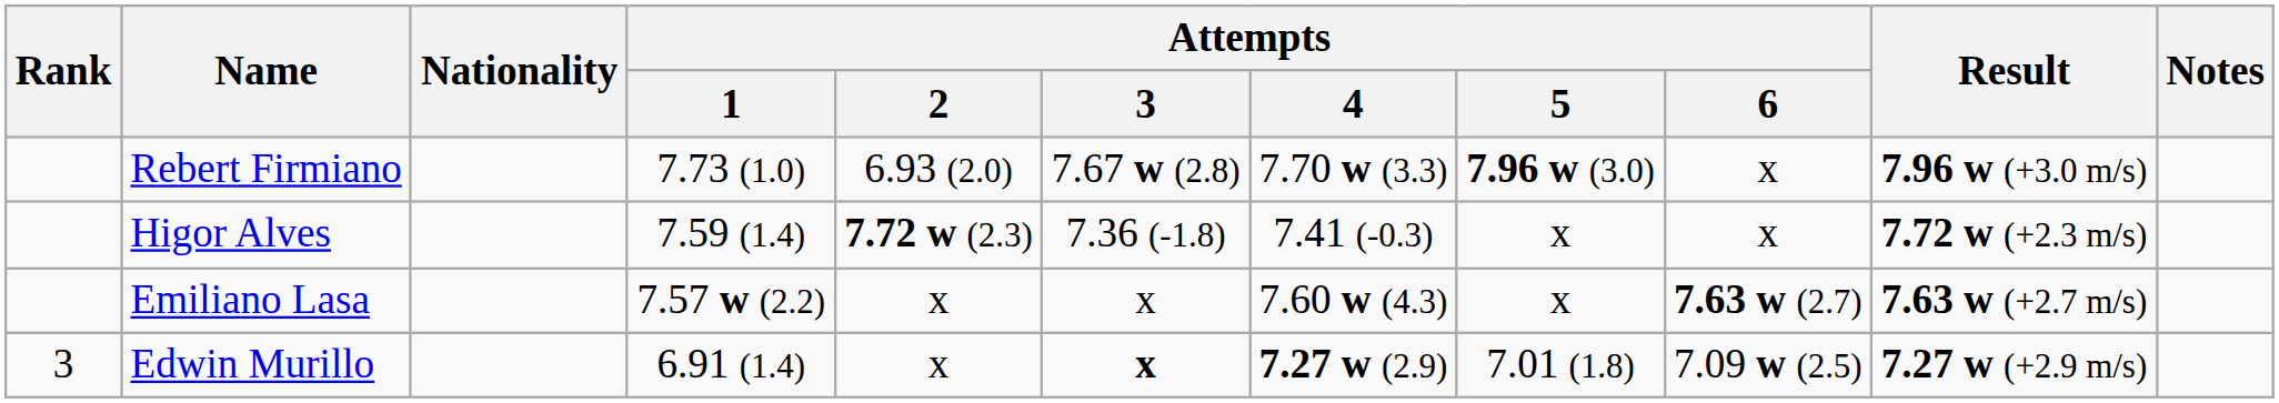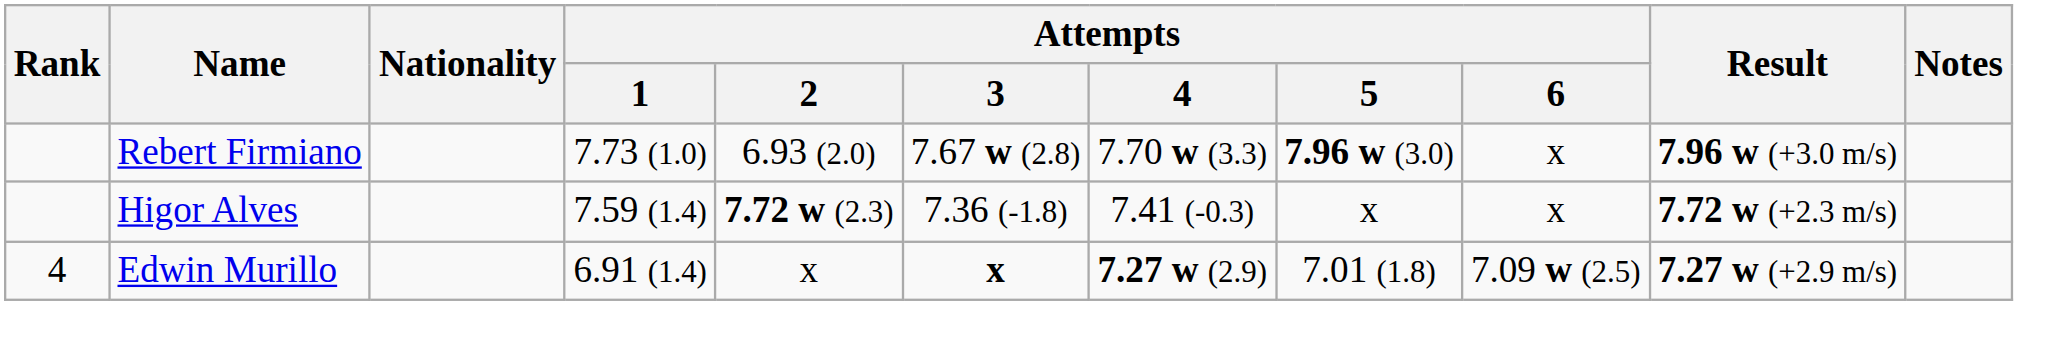 <table class="wikitable sortable" style="text-align:center">
 <tr>
 <th rowspan=2>Rank</th>
 <th rowspan=2>Name</th>
 <th rowspan=2>Nationality</th>
 <th colspan=6>Attempts</th>
 <th rowspan=2>Result</th>
 <th rowspan=2>Notes</th>
 </tr>
 <tr>
 <th>1</th>
 <th>2</th>
 <th>3</th>
 <th>4</th>
 <th>5</th>
 <th>6</th>
 </tr>
 <tr>
 <td align=center></td>
 <td align=left><a href='#'>Rebert Firmiano</a></td>
 <td align=left></td>
 <td>7.73 <small>(1.0)</small></td>
 <td>6.93 <small>(2.0)</small></td>
 <td>7.67 <strong>w</strong> <small>(2.8)</small></td>
 <td>7.70 <strong>w</strong> <small>(3.3)</small></td>
 <td><strong>7.96</strong> <strong>w</strong> <small>(3.0)</small></td>
 <td>x</td>
 <td><strong>7.96</strong> <strong>w</strong> <small>(+3.0 m/s)</small></td>
 <td></td>
 </tr>
 <tr>
 <td align=center></td>
 <td align=left><a href='#'>Higor Alves</a></td>
 <td align=left></td>
 <td>7.59 <small>(1.4)</small></td>
 <td><strong>7.72</strong> <strong>w</strong> <small>(2.3)</small></td>
 <td>7.36 <small>(-1.8)</small></td>
 <td>7.41 <small>(-0.3)</small></td>
 <td>x</td>
 <td>x</td>
 <td><strong>7.72</strong> <strong>w</strong> <small>(+2.3 m/s)</small></td>
 <td></td>
 </tr>
 <tr>
-<td align=center></td>
-<td align=left><a href='#'>Emiliano Lasa</a></td>
-<td align=left></td>
-<td>7.57 <strong>w</strong> <small>(2.2)</small></td>
-<td>x</td>
-<td>x</td>
-<td>7.60 <strong>w</strong> <small>(4.3)</small></td>
-<td>x</td>
-<td><strong>7.63</strong> <strong>w</strong> <small>(2.7)</small></td>
-<td><strong>7.63</strong> <strong>w</strong> <small>(+2.7 m/s)</small></td>
-<td></td>
-</tr>
-<tr>
-<td align=center>3</td>
+<td align=center>4</td>
 <td align=left><a href='#'>Edwin Murillo</a></td>
 <td align=left></td>
 <td>6.91 <small>(1.4)</small></td>
 <td>x</td>
 <td><strong>x</strong></td>
 <td><strong>7.27</strong> <strong>w</strong> <small>(2.9)</small></td>
 <td>7.01 <small>(1.8)</small></td>
 <td>7.09 <strong>w</strong> <small>(2.5)</small></td>
 <td><strong>7.27</strong> <strong>w</strong> <small>(+2.9 m/s)</small></td>
 <td></td>
 </tr>
 </table>
